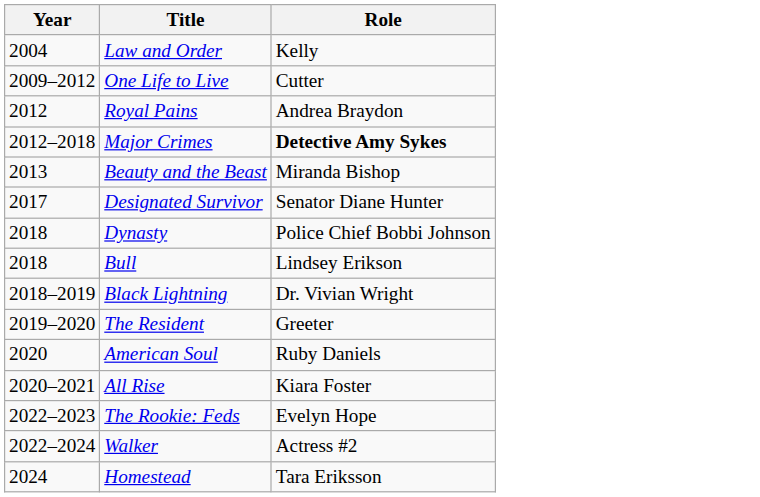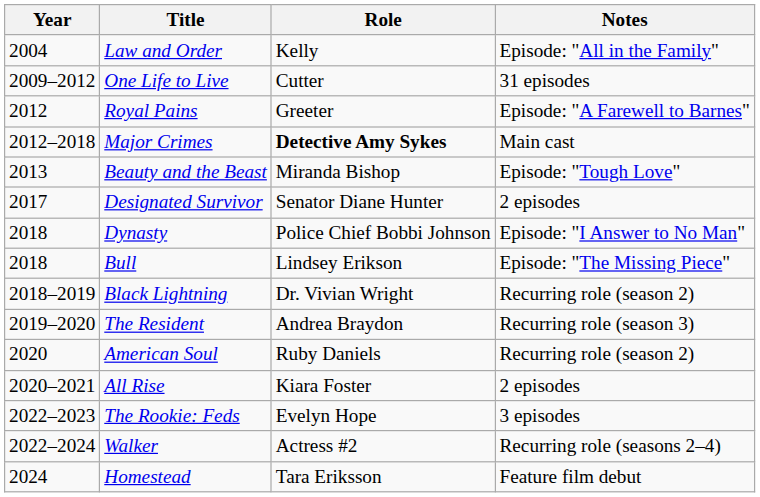 <table class="wikitable sortable">
 <tr>
 <th>Year</th>
 <th>Title</th>
 <th>Role</th>
+<th class="unsortable">Notes</th>
 </tr>
 <tr>
 <td>2004</td>
 <td><em><a href='#'>Law and Order</a></em></td>
 <td>Kelly</td>
+<td>Episode: "<a href='#'>All in the Family</a>"</td>
 </tr>
 <tr>
 <td>2009–2012</td>
 <td><em><a href='#'>One Life to Live</a></em></td>
 <td>Cutter</td>
+<td>31 episodes</td>
 </tr>
 <tr>
 <td>2012</td>
 <td><em><a href='#'>Royal Pains</a></em></td>
-<td>Andrea Braydon</td>
+<td>Greeter</td>
+<td>Episode: "<a href='#'>A Farewell to Barnes</a>"</td>
 </tr>
 <tr>
 <td>2012–2018</td>
 <td><em><a href='#'>Major Crimes</a></em></td>
 <td><strong>Detective Amy Sykes</strong></td>
+<td>Main cast</td>
 </tr>
 <tr>
 <td>2013</td>
 <td><em><a href='#'>Beauty and the Beast</a></em></td>
 <td>Miranda Bishop</td>
+<td>Episode: "<a href='#'>Tough Love</a>"</td>
 </tr>
 <tr>
 <td>2017</td>
 <td><em><a href='#'>Designated Survivor</a></em></td>
 <td>Senator Diane Hunter</td>
+<td>2 episodes</td>
 </tr>
 <tr>
 <td>2018</td>
 <td><em><a href='#'>Dynasty</a></em></td>
 <td>Police Chief Bobbi Johnson</td>
+<td>Episode: "<a href='#'>I Answer to No Man</a>"</td>
 </tr>
 <tr>
 <td>2018</td>
 <td><em><a href='#'>Bull</a></em></td>
 <td>Lindsey Erikson</td>
+<td>Episode: "<a href='#'>The Missing Piece</a>"</td>
 </tr>
 <tr>
 <td>2018–2019</td>
 <td><em><a href='#'>Black Lightning</a></em></td>
 <td>Dr. Vivian Wright</td>
+<td>Recurring role (season 2)</td>
 </tr>
 <tr>
 <td>2019–2020</td>
 <td><em><a href='#'>The Resident</a></em></td>
-<td>Greeter</td>
+<td>Andrea Braydon</td>
+<td>Recurring role (season 3)</td>
 </tr>
 <tr>
 <td>2020</td>
 <td><em><a href='#'>American Soul</a></em></td>
 <td>Ruby Daniels</td>
+<td>Recurring role (season 2)</td>
 </tr>
 <tr>
 <td>2020–2021</td>
 <td><em><a href='#'>All Rise</a></em></td>
 <td>Kiara Foster</td>
+<td>2 episodes</td>
 </tr>
 <tr>
 <td>2022–2023</td>
 <td><em><a href='#'>The Rookie: Feds</a></em></td>
 <td>Evelyn Hope</td>
+<td>3 episodes</td>
 </tr>
 <tr>
 <td>2022–2024</td>
 <td><em><a href='#'>Walker</a></em></td>
 <td>Actress #2</td>
+<td>Recurring role (seasons 2–4)</td>
 </tr>
 <tr>
 <td>2024</td>
 <td><em><a href='#'>Homestead</a></em></td>
 <td>Tara Eriksson</td>
+<td>Feature film debut</td>
 </tr>
 </table>
